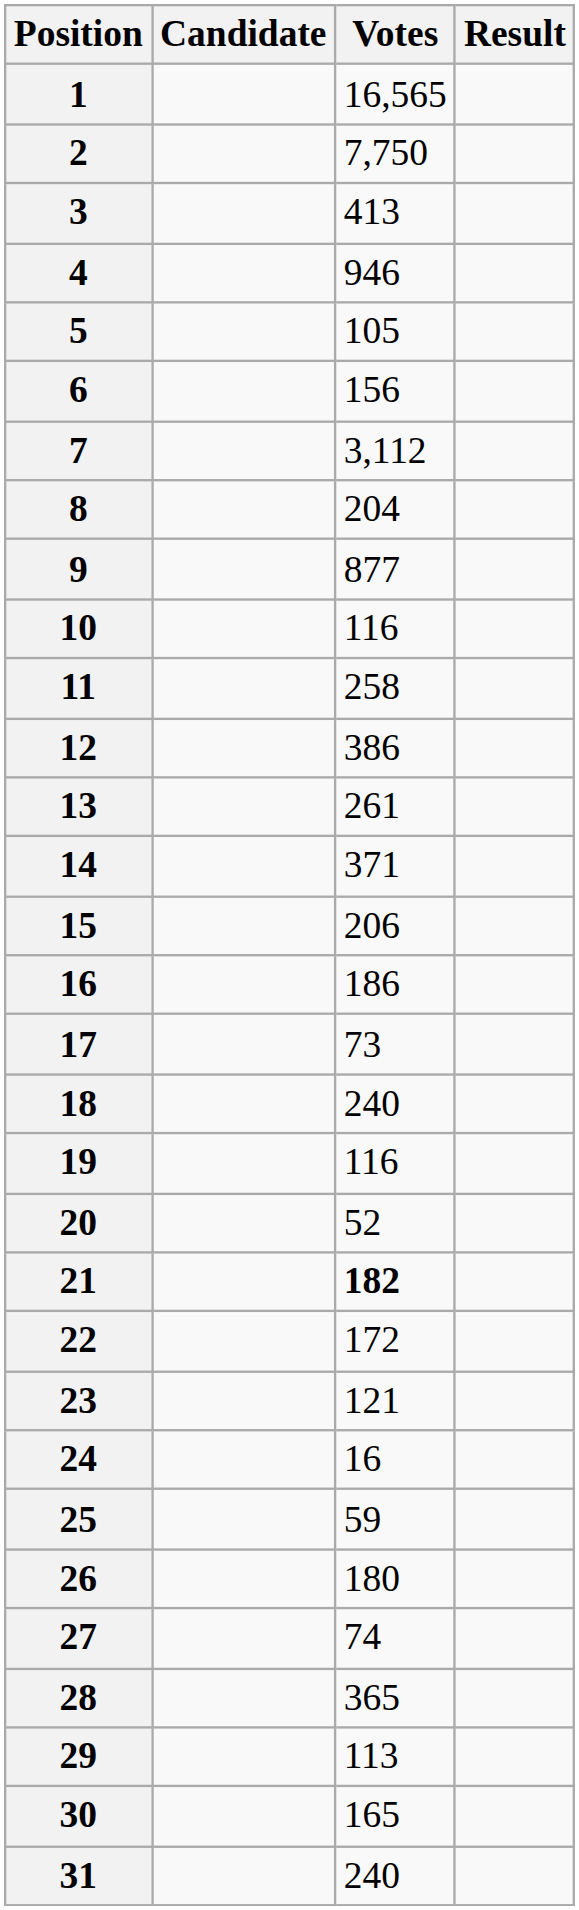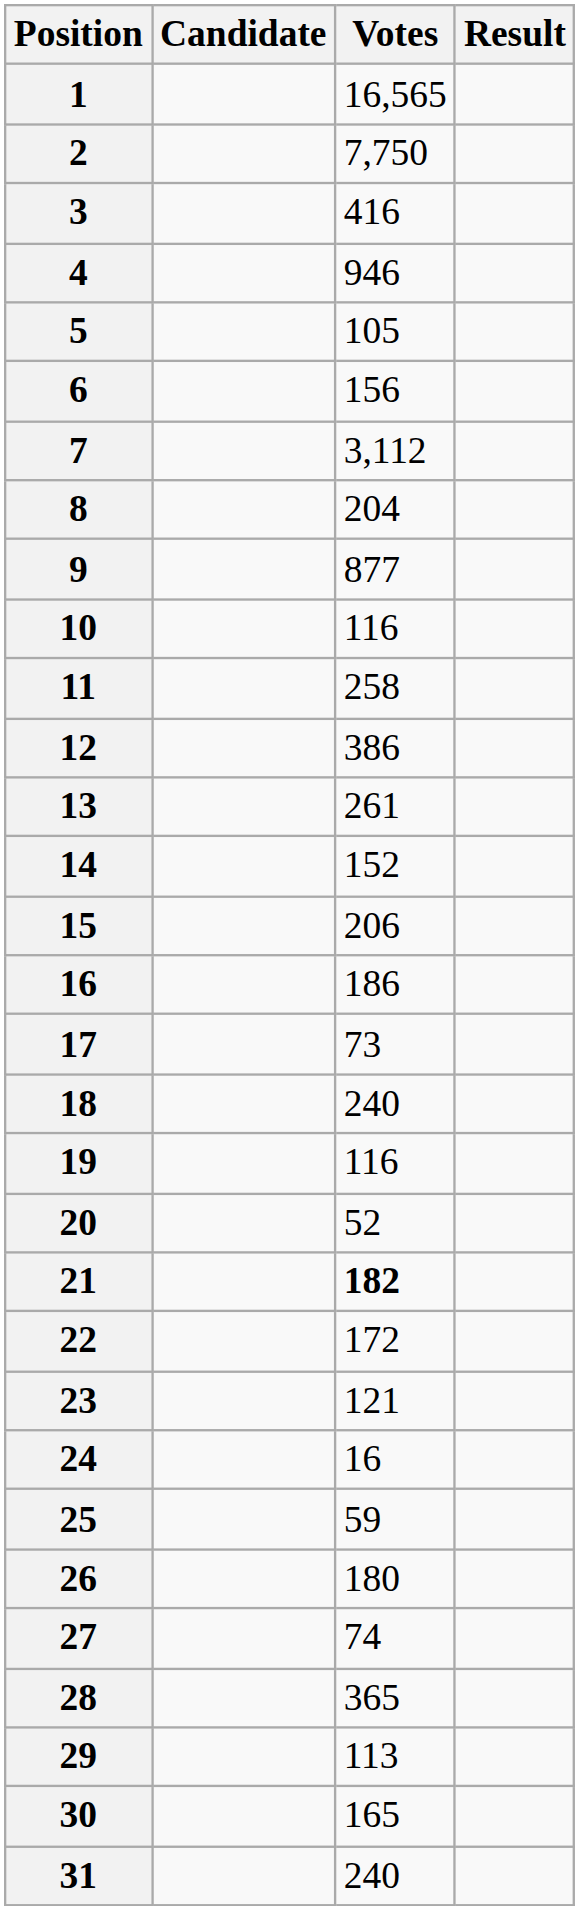 <table class="wikitable sortable col3right">
 <tr>
 <th scope="col">Position</th>
 <th scope="col">Candidate</th>
 <th scope="col">Votes</th>
 <th scope="col">Result</th>
 </tr>
 <tr>
 <th scope="row">1</th>
 <td></td>
 <td>16,565</td>
 <td></td>
 </tr>
 <tr>
 <th scope="row">2</th>
 <td></td>
 <td>7,750</td>
 <td></td>
 </tr>
 <tr>
 <th scope="row">3</th>
 <td></td>
-<td>413</td>
+<td>416</td>
 <td></td>
 </tr>
 <tr>
 <th scope="row">4</th>
 <td></td>
 <td>946</td>
 <td></td>
 </tr>
 <tr>
 <th scope="row">5</th>
 <td></td>
 <td>105</td>
 <td></td>
 </tr>
 <tr>
 <th scope="row">6</th>
 <td></td>
 <td>156</td>
 <td></td>
 </tr>
 <tr>
 <th scope="row">7</th>
 <td></td>
 <td>3,112</td>
 <td></td>
 </tr>
 <tr>
 <th scope="row">8</th>
 <td></td>
 <td>204</td>
 <td></td>
 </tr>
 <tr>
 <th scope="row">9</th>
 <td></td>
 <td>877</td>
 <td></td>
 </tr>
 <tr>
 <th scope="row">10</th>
 <td></td>
 <td>116</td>
 <td></td>
 </tr>
 <tr>
 <th scope="row">11</th>
 <td></td>
 <td>258</td>
 <td></td>
 </tr>
 <tr>
 <th scope="row">12</th>
 <td></td>
 <td>386</td>
 <td></td>
 </tr>
 <tr>
 <th scope="row">13</th>
 <td></td>
 <td>261</td>
 <td></td>
 </tr>
 <tr>
 <th scope="row">14</th>
 <td></td>
-<td>371</td>
+<td>152</td>
 <td></td>
 </tr>
 <tr>
 <th scope="row">15</th>
 <td></td>
 <td>206</td>
 <td></td>
 </tr>
 <tr>
 <th scope="row">16</th>
 <td></td>
 <td>186</td>
 <td></td>
 </tr>
 <tr>
 <th scope="row">17</th>
 <td></td>
 <td>73</td>
 <td></td>
 </tr>
 <tr>
 <th scope="row">18</th>
 <td></td>
 <td>240</td>
 <td></td>
 </tr>
 <tr>
 <th scope="row">19</th>
 <td></td>
 <td>116</td>
 <td></td>
 </tr>
 <tr>
 <th scope="row">20</th>
 <td></td>
 <td>52</td>
 <td></td>
 </tr>
 <tr>
 <th scope="row">21</th>
 <td></td>
 <td><strong>182</strong></td>
 <td></td>
 </tr>
 <tr>
 <th scope="row">22</th>
 <td></td>
 <td>172</td>
 <td></td>
 </tr>
 <tr>
 <th scope="row">23</th>
 <td></td>
 <td>121</td>
 <td></td>
 </tr>
 <tr>
 <th scope="row">24</th>
 <td></td>
 <td>16</td>
 <td></td>
 </tr>
 <tr>
 <th scope="row">25</th>
 <td></td>
 <td>59</td>
 <td></td>
 </tr>
 <tr>
 <th scope="row">26</th>
 <td></td>
 <td>180</td>
 <td></td>
 </tr>
 <tr>
 <th scope="row">27</th>
 <td></td>
 <td>74</td>
 <td></td>
 </tr>
 <tr>
 <th scope="row">28</th>
 <td></td>
 <td>365</td>
 <td></td>
 </tr>
 <tr>
 <th scope="row">29</th>
 <td></td>
 <td>113</td>
 <td></td>
 </tr>
 <tr>
 <th scope="row">30</th>
 <td></td>
 <td>165</td>
 <td></td>
 </tr>
 <tr>
 <th scope="row">31</th>
 <td></td>
 <td>240</td>
 <td></td>
 </tr>
 </table>
